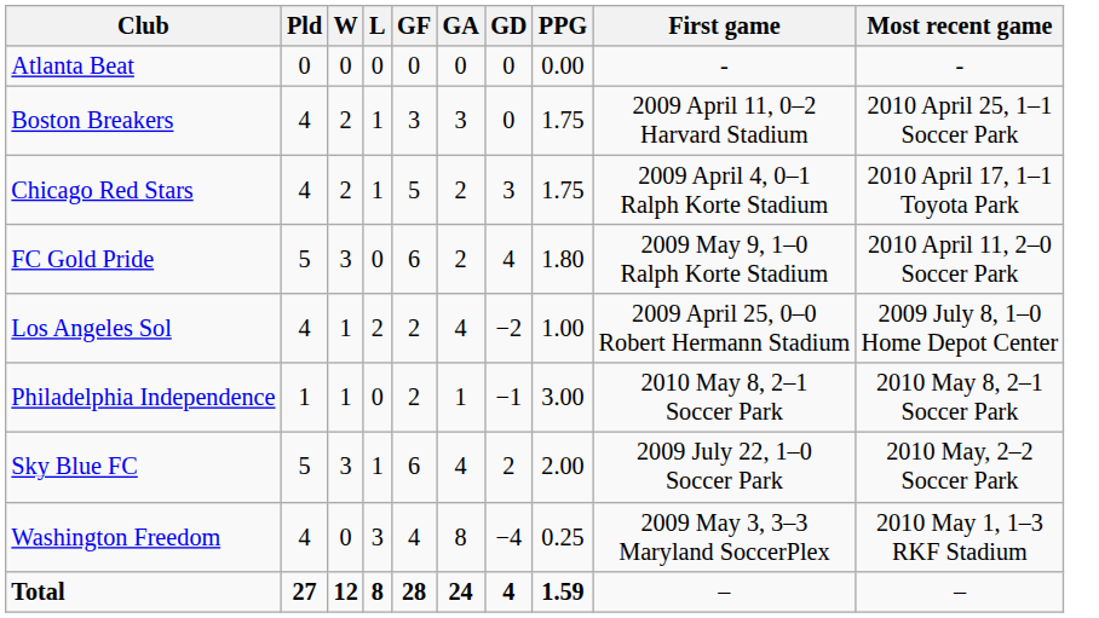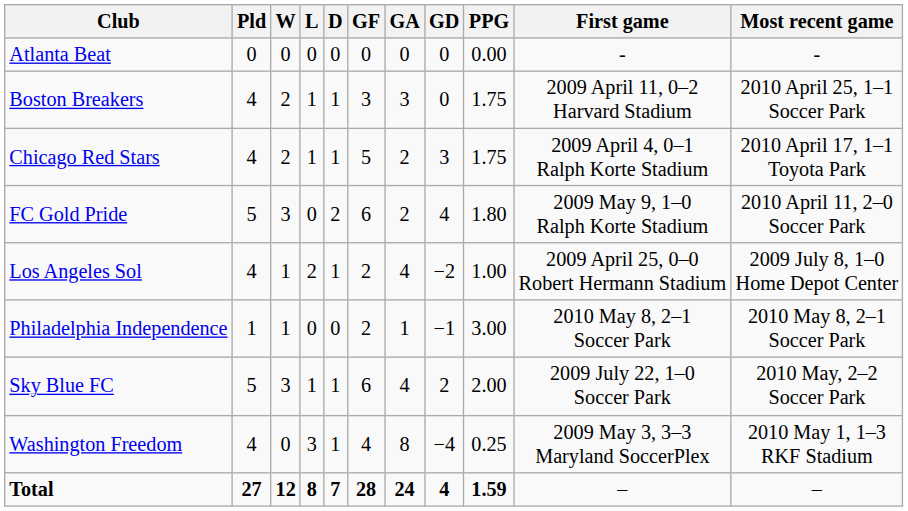 <table class="wikitable sortable" style="text-align:center; font-size:95%">
 <tr>
 <th>Club</th>
 <th>Pld</th>
 <th>W</th>
 <th>L</th>
+<th>D</th>
 <th>GF</th>
 <th>GA</th>
 <th>GD</th>
 <th>PPG</th>
 <th>First game</th>
 <th>Most recent game</th>
 </tr>
 <tr>
 <td align=left><a href='#'>Atlanta Beat</a></td>
 <td>0</td>
 <td>0</td>
 <td>0</td>
 <td>0</td>
 <td>0</td>
 <td>0</td>
+<td>0</td>
 <td>0.00</td>
 <td>-</td>
 <td>-</td>
 </tr>
 <tr>
 <td align=left><a href='#'>Boston Breakers</a></td>
 <td>4</td>
 <td>2</td>
+<td>1</td>
 <td>1</td>
 <td>3</td>
 <td>3</td>
 <td>0</td>
 <td>1.75</td>
 <td>2009 April 11, 0–2<br>Harvard Stadium</td>
 <td>2010 April 25, 1–1<br>Soccer Park</td>
 </tr>
 <tr>
 <td align=left><a href='#'>Chicago Red Stars</a></td>
 <td>4</td>
 <td>2</td>
 <td>1</td>
+<td>1</td>
 <td>5</td>
 <td>2</td>
 <td>3</td>
 <td>1.75</td>
 <td>2009 April 4, 0–1<br>Ralph Korte Stadium</td>
 <td>2010 April 17, 1–1<br>Toyota Park</td>
 </tr>
 <tr>
 <td align=left><a href='#'>FC Gold Pride</a></td>
 <td>5</td>
 <td>3</td>
 <td>0</td>
+<td>2</td>
 <td>6</td>
 <td>2</td>
 <td>4</td>
 <td>1.80</td>
 <td>2009 May 9, 1–0<br>Ralph Korte Stadium</td>
 <td>2010 April 11, 2–0<br>Soccer Park</td>
 </tr>
 <tr>
 <td align=left><a href='#'>Los Angeles Sol</a></td>
 <td>4</td>
 <td>1</td>
 <td>2</td>
+<td>1</td>
 <td>2</td>
 <td>4</td>
 <td>−2</td>
 <td>1.00</td>
 <td>2009 April 25, 0–0<br>Robert Hermann Stadium</td>
 <td>2009 July 8, 1–0<br>Home Depot Center</td>
 </tr>
 <tr>
 <td align=left><a href='#'>Philadelphia Independence</a></td>
 <td>1</td>
 <td>1</td>
+<td>0</td>
 <td>0</td>
 <td>2</td>
 <td>1</td>
 <td>−1</td>
 <td>3.00</td>
 <td>2010 May 8, 2–1<br>Soccer Park</td>
 <td>2010 May 8, 2–1<br>Soccer Park</td>
 </tr>
 <tr>
 <td align=left><a href='#'>Sky Blue FC</a></td>
 <td>5</td>
 <td>3</td>
 <td>1</td>
+<td>1</td>
 <td>6</td>
 <td>4</td>
 <td>2</td>
 <td>2.00</td>
 <td>2009 July 22, 1–0<br>Soccer Park</td>
 <td>2010 May, 2–2<br>Soccer Park</td>
 </tr>
 <tr>
 <td align=left><a href='#'>Washington Freedom</a></td>
 <td>4</td>
 <td>0</td>
 <td>3</td>
+<td>1</td>
 <td>4</td>
 <td>8</td>
 <td>−4</td>
 <td>0.25</td>
 <td>2009 May 3, 3–3<br>Maryland SoccerPlex</td>
 <td>2010 May 1, 1–3<br>RKF Stadium</td>
 </tr>
 <tr>
 <td align=left><strong>Total</strong></td>
 <td><strong>27</strong></td>
 <td><strong>12</strong></td>
 <td><strong>8</strong></td>
+<td><strong>7</strong></td>
 <td><strong>28</strong></td>
 <td><strong>24</strong></td>
 <td><strong>4</strong></td>
 <td><strong>1.59</strong></td>
 <td>–</td>
 <td>–</td>
 </tr>
 </table>
